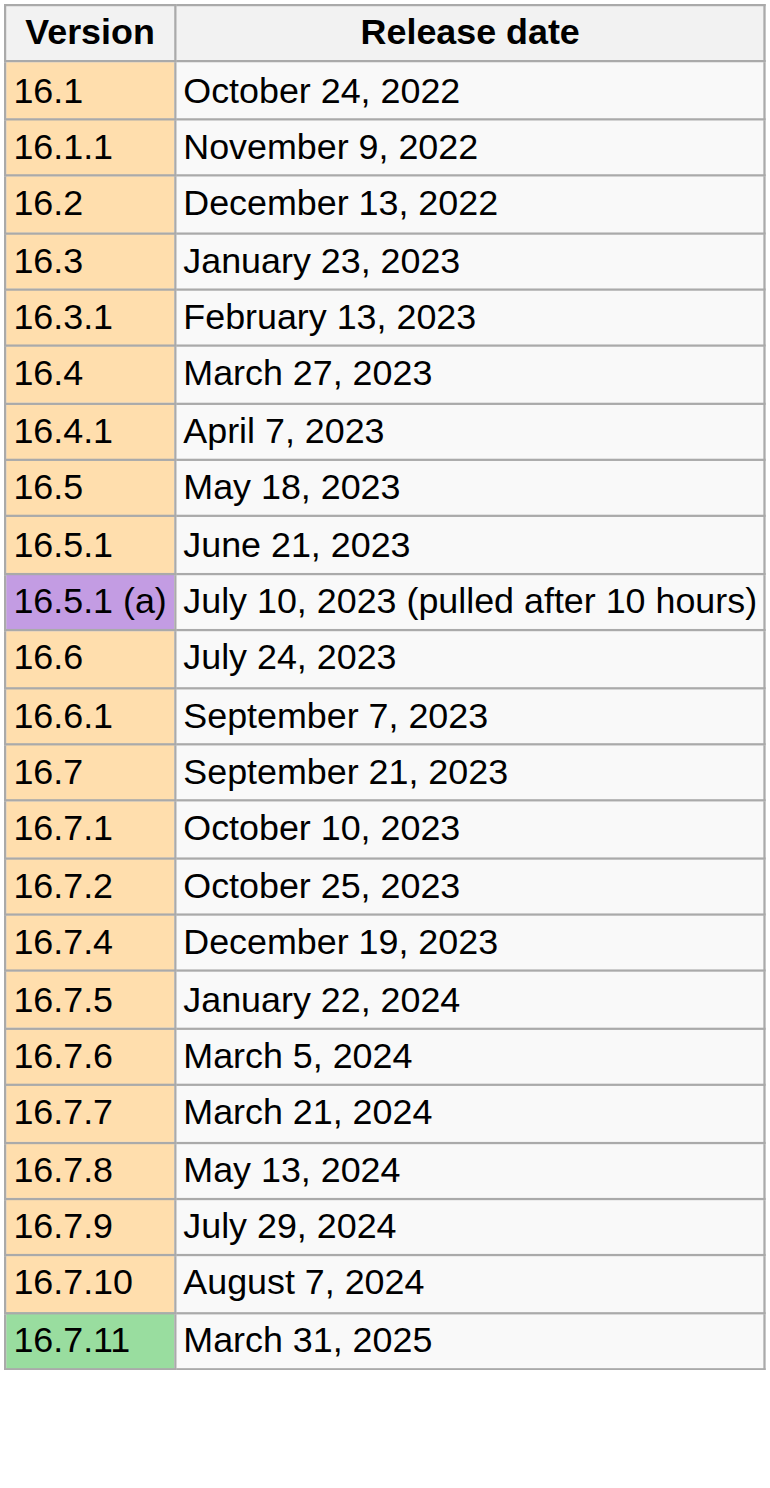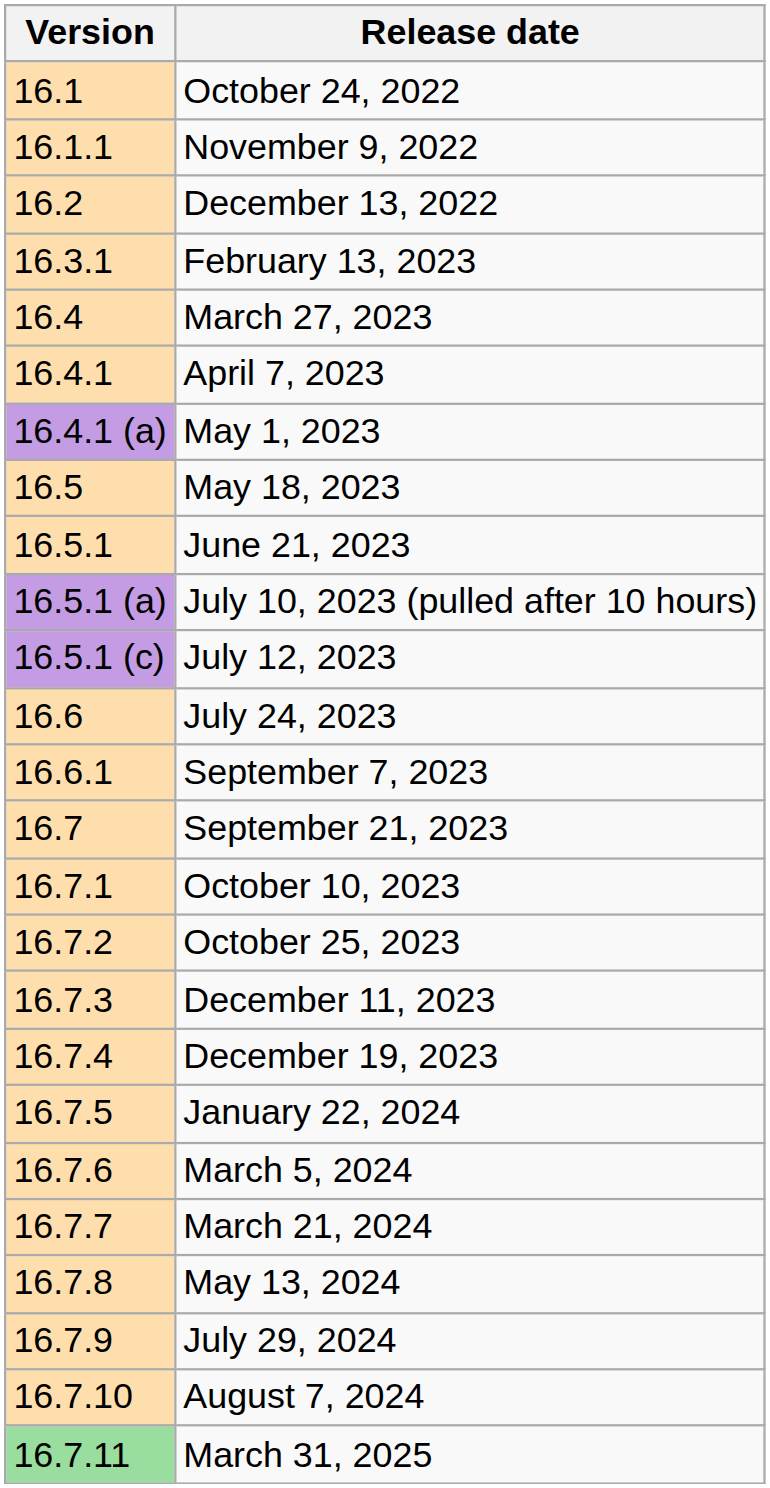 <table class="wikitable">
 <tr>
 <th>Version</th>
 <th>Release date</th>
 </tr>
 <tr>
 <td style="background:#FFDEAD; ">16.1</td>
 <td>October 24, 2022</td>
 </tr>
 <tr>
 <td style="background:#FFDEAD; ">16.1.1</td>
 <td>November 9, 2022</td>
 </tr>
 <tr>
 <td style="background:#FFDEAD; ">16.2</td>
 <td>December 13, 2022</td>
 </tr>
 <tr>
-<td style="background:#FFDEAD; ">16.3</td>
-<td>January 23, 2023</td>
-</tr>
-<tr>
 <td style="background:#FFDEAD; ">16.3.1</td>
 <td>February 13, 2023</td>
 </tr>
 <tr>
 <td style="background:#FFDEAD; ">16.4</td>
 <td>March 27, 2023</td>
 </tr>
 <tr>
 <td style="background:#FFDEAD; ">16.4.1</td>
 <td>April 7, 2023</td>
 </tr>
 <tr>
+<td style="background:#C39CE3; ">16.4.1 (a)</td>
+<td>May 1, 2023</td>
+</tr>
+<tr>
 <td style="background:#FFDEAD; ">16.5</td>
 <td>May 18, 2023</td>
 </tr>
 <tr>
 <td style="background:#FFDEAD; ">16.5.1</td>
 <td>June 21, 2023</td>
 </tr>
 <tr>
 <td style="background:#C39CE3; ">16.5.1 (a)</td>
 <td>July 10, 2023 (pulled after 10 hours)</td>
+</tr>
+<tr>
+<td style="background:#C39CE3; ">16.5.1 (c)</td>
+<td>July 12, 2023</td>
 </tr>
 <tr>
 <td style="background:#FFDEAD; ">16.6</td>
 <td>July 24, 2023</td>
 </tr>
 <tr>
 <td style="background:#FFDEAD; ">16.6.1</td>
 <td>September 7, 2023</td>
 </tr>
 <tr>
 <td style="background:#FFDEAD; ">16.7</td>
 <td>September 21, 2023</td>
 </tr>
 <tr>
 <td style="background:#FFDEAD; ">16.7.1</td>
 <td>October 10, 2023</td>
 </tr>
 <tr>
 <td style="background:#FFDEAD; ">16.7.2</td>
 <td>October 25, 2023</td>
+</tr>
+<tr>
+<td style="background:#FFDEAD; ">16.7.3</td>
+<td>December 11, 2023</td>
 </tr>
 <tr>
 <td style="background:#FFDEAD; ">16.7.4</td>
 <td>December 19, 2023</td>
 </tr>
 <tr>
 <td style="background:#FFDEAD; ">16.7.5</td>
 <td>January 22, 2024</td>
 </tr>
 <tr>
 <td style="background:#FFDEAD; ">16.7.6</td>
 <td>March 5, 2024</td>
 </tr>
 <tr>
 <td style="background:#FFDEAD; ">16.7.7</td>
 <td>March 21, 2024</td>
 </tr>
 <tr>
 <td style="background:#FFDEAD; ">16.7.8</td>
 <td>May 13, 2024</td>
 </tr>
 <tr>
 <td style="background:#FFDEAD; ">16.7.9</td>
 <td>July 29, 2024</td>
 </tr>
 <tr>
 <td style="background:#FFDEAD; ">16.7.10</td>
 <td>August 7, 2024</td>
 </tr>
 <tr>
 <td style="background:#99DD9F; ">16.7.11</td>
 <td>March 31, 2025</td>
 </tr>
 </table>
